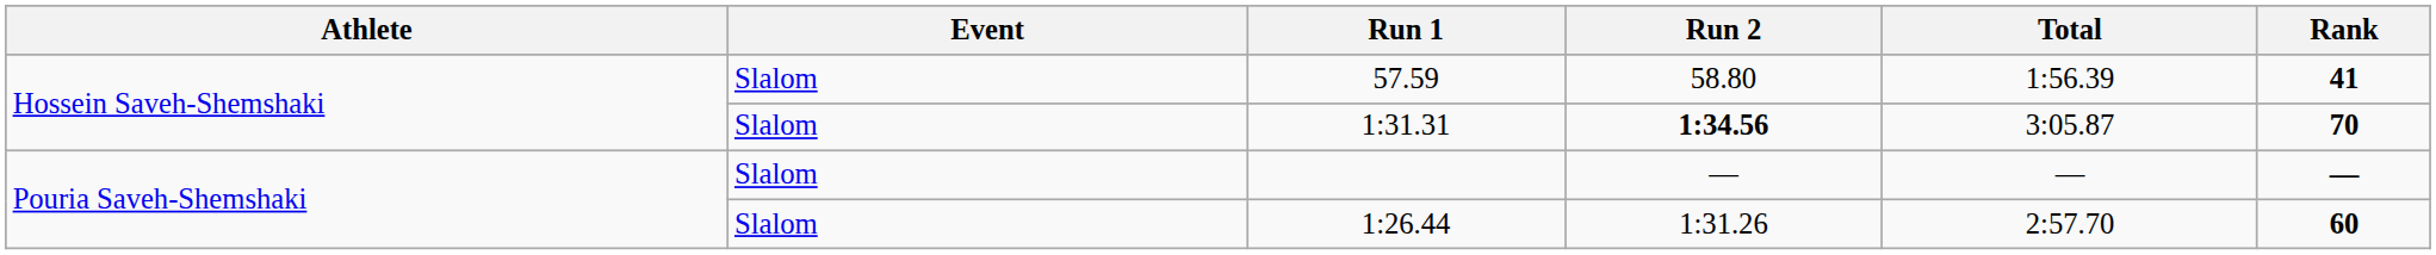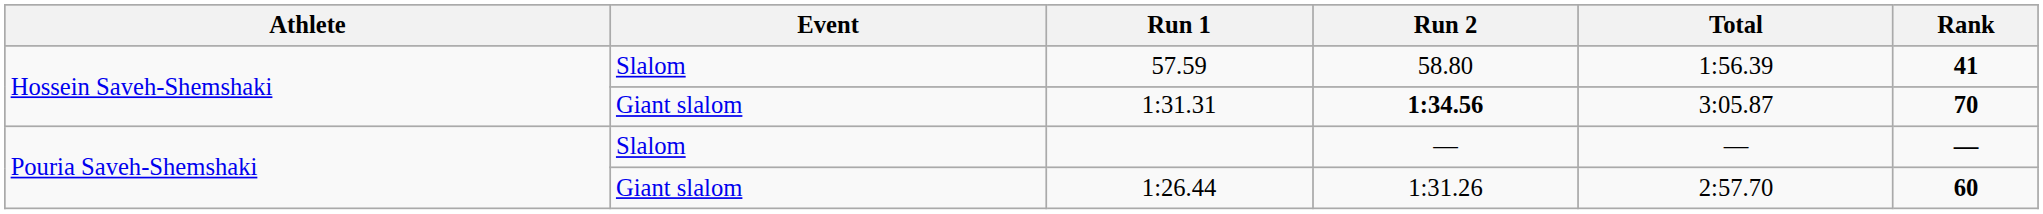 <table class="wikitable" width="60%" style="text-align:center; font-size:90%">
 <tr>
 <th width="25%">Athlete</th>
 <th width="18%">Event</th>
 <th width="11%">Run 1</th>
 <th width="11%">Run 2</th>
 <th width="13%">Total</th>
 <th width="6%">Rank</th>
 </tr>
 <tr>
 <td rowspan=2 align="left"><a href='#'>Hossein Saveh-Shemshaki</a></td>
 <td align="left"><a href='#'>Slalom</a></td>
 <td>57.59</td>
 <td>58.80</td>
 <td>1:56.39</td>
 <td><strong>41</strong></td>
 </tr>
 <tr>
-<td align="left"><a href='#'>Slalom</a></td>
+<td align="left"><a href='#'>Giant slalom</a></td>
 <td>1:31.31</td>
 <td><strong>1:34.56</strong></td>
 <td>3:05.87</td>
 <td><strong>70</strong></td>
 </tr>
 <tr>
 <td rowspan=2 align="left"><a href='#'>Pouria Saveh-Shemshaki</a></td>
 <td align="left"><a href='#'>Slalom</a></td>
 <td></td>
 <td>—</td>
 <td>—</td>
 <td><strong>—</strong></td>
 </tr>
 <tr>
-<td align="left"><a href='#'>Slalom</a></td>
+<td align="left"><a href='#'>Giant slalom</a></td>
 <td>1:26.44</td>
 <td>1:31.26</td>
 <td>2:57.70</td>
 <td><strong>60</strong></td>
 </tr>
 </table>
